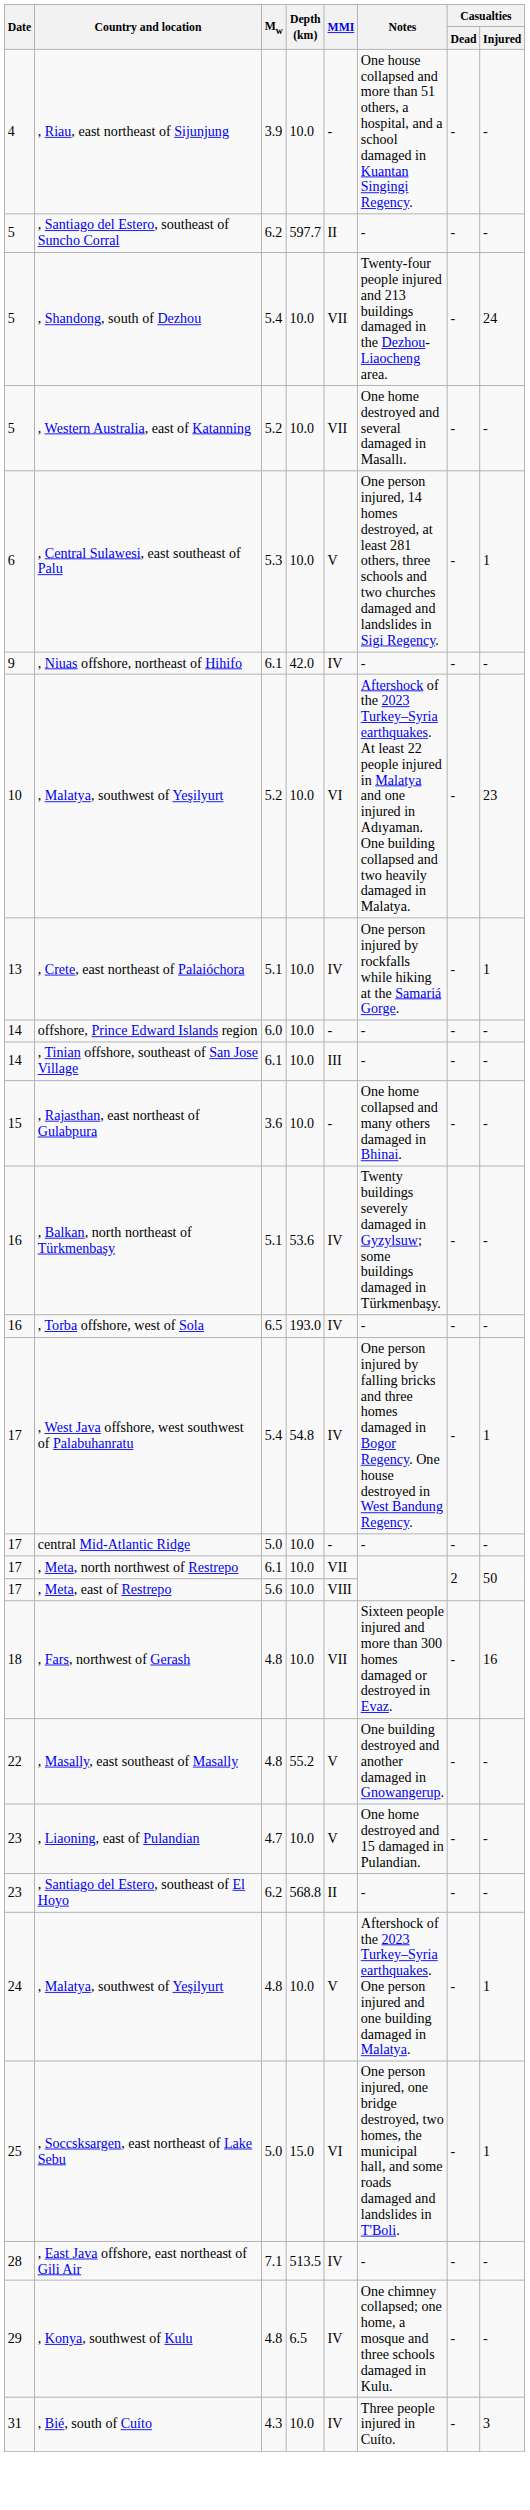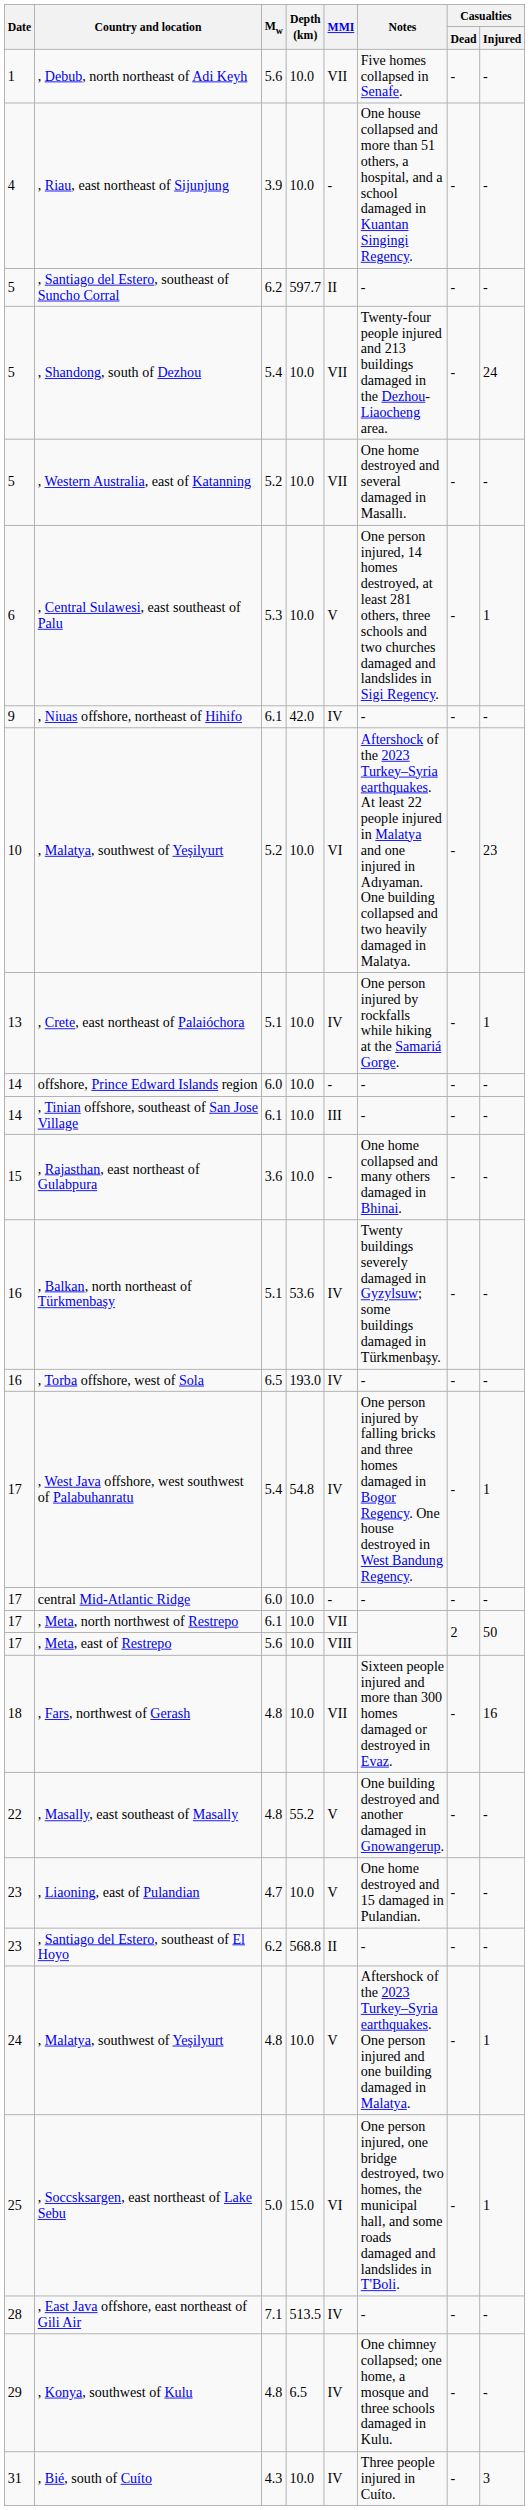 <table class="wikitable sortable" style="border:1px black;  margin-left:1em;">
 <tr>
 <th rowspan="2"><small>Date</small></th>
 <th rowspan="2" style="width: 310px"><small>Country and location</small></th>
 <th rowspan="2"><small>M<sub>w</sub></small></th>
 <th rowspan="2"><small>Depth (km)</small></th>
 <th rowspan="2"><small><a href='#'>MMI</a></small></th>
 <th rowspan="2" class="unsortable"><small>Notes</small></th>
 <th colspan="2"><small>Casualties</small></th>
 </tr>
 <tr>
 <th><small>Dead</small></th>
 <th><small>Injured</small></th>
+</tr>
+<tr>
+<td>1</td>
+<td>, <a href='#'>Debub</a>,  north northeast of <a href='#'>Adi Keyh</a></td>
+<td>5.6</td>
+<td>10.0</td>
+<td>VII</td>
+<td>Five homes collapsed in <a href='#'>Senafe</a>.</td>
+<td>-</td>
+<td>-</td>
 </tr>
 <tr>
 <td>4</td>
 <td>, <a href='#'>Riau</a>,  east northeast of <a href='#'>Sijunjung</a></td>
 <td>3.9</td>
 <td>10.0</td>
 <td>-</td>
 <td>One house collapsed and more than 51 others, a hospital, and a school damaged in <a href='#'>Kuantan Singingi Regency</a>.</td>
 <td>-</td>
 <td>-</td>
 </tr>
 <tr>
 <td>5</td>
 <td>, <a href='#'>Santiago del Estero</a>,  southeast of <a href='#'>Suncho Corral</a></td>
 <td>6.2</td>
 <td>597.7</td>
 <td>II</td>
 <td>-</td>
 <td>-</td>
 <td>-</td>
 </tr>
 <tr>
 <td>5</td>
 <td>, <a href='#'>Shandong</a>,  south of <a href='#'>Dezhou</a></td>
 <td>5.4</td>
 <td>10.0</td>
 <td>VII</td>
 <td>Twenty-four people injured and 213 buildings damaged in the <a href='#'>Dezhou</a>-<a href='#'>Liaocheng</a> area.</td>
 <td>-</td>
 <td>24</td>
 </tr>
 <tr>
 <td>5</td>
 <td>, <a href='#'>Western Australia</a>,  east of <a href='#'>Katanning</a></td>
 <td>5.2</td>
 <td>10.0</td>
 <td>VII</td>
 <td>One home destroyed and several damaged in Masallı.</td>
 <td>-</td>
 <td>-</td>
 </tr>
 <tr>
 <td>6</td>
 <td>, <a href='#'>Central Sulawesi</a>,  east southeast of <a href='#'>Palu</a></td>
 <td>5.3</td>
 <td>10.0</td>
 <td>V</td>
 <td>One person injured, 14 homes destroyed, at least 281 others, three schools and two churches damaged and landslides in <a href='#'>Sigi Regency</a>.</td>
 <td>-</td>
 <td>1</td>
 </tr>
 <tr>
 <td>9</td>
 <td>, <a href='#'>Niuas</a> offshore,  northeast of <a href='#'>Hihifo</a></td>
 <td>6.1</td>
 <td>42.0</td>
 <td>IV</td>
 <td>-</td>
 <td>-</td>
 <td>-</td>
 </tr>
 <tr>
 <td>10</td>
 <td>, <a href='#'>Malatya</a>,  southwest of <a href='#'>Yeşilyurt</a></td>
 <td>5.2</td>
 <td>10.0</td>
 <td>VI</td>
 <td><a href='#'>Aftershock</a> of the <a href='#'>2023 Turkey–Syria earthquakes</a>. At least 22 people injured in <a href='#'>Malatya</a> and one injured in Adıyaman. One building collapsed and two heavily damaged in Malatya.</td>
 <td>-</td>
 <td>23</td>
 </tr>
 <tr>
 <td>13</td>
 <td>, <a href='#'>Crete</a>,  east northeast of <a href='#'>Palaióchora</a></td>
 <td>5.1</td>
 <td>10.0</td>
 <td>IV</td>
 <td>One person injured by rockfalls while hiking at the <a href='#'>Samariá Gorge</a>.</td>
 <td>-</td>
 <td>1</td>
 </tr>
 <tr>
 <td>14</td>
 <td> offshore, <a href='#'>Prince Edward Islands</a> region</td>
 <td>6.0</td>
 <td>10.0</td>
 <td>-</td>
 <td>-</td>
 <td>-</td>
 <td>-</td>
 </tr>
 <tr>
 <td>14</td>
 <td>, <a href='#'>Tinian</a> offshore,  southeast of <a href='#'>San Jose Village</a></td>
 <td>6.1</td>
 <td>10.0</td>
 <td>III</td>
 <td>-</td>
 <td>-</td>
 <td>-</td>
 </tr>
 <tr>
 <td>15</td>
 <td>, <a href='#'>Rajasthan</a>,  east northeast of <a href='#'>Gulabpura</a></td>
 <td>3.6</td>
 <td>10.0</td>
 <td>-</td>
 <td>One home collapsed and many others damaged in <a href='#'>Bhinai</a>.</td>
 <td>-</td>
 <td>-</td>
 </tr>
 <tr>
 <td>16</td>
 <td>, <a href='#'>Balkan</a>,  north northeast of <a href='#'>Türkmenbaşy</a></td>
 <td>5.1</td>
 <td>53.6</td>
 <td>IV</td>
 <td>Twenty buildings severely damaged in <a href='#'>Gyzylsuw</a>; some buildings damaged in Türkmenbaşy.</td>
 <td>-</td>
 <td>-</td>
 </tr>
 <tr>
 <td>16</td>
 <td>, <a href='#'>Torba</a> offshore,  west of <a href='#'>Sola</a></td>
 <td>6.5</td>
 <td>193.0</td>
 <td>IV</td>
 <td>-</td>
 <td>-</td>
 <td>-</td>
 </tr>
 <tr>
 <td>17</td>
 <td>, <a href='#'>West Java</a> offshore,  west southwest of <a href='#'>Palabuhanratu</a></td>
 <td>5.4</td>
 <td>54.8</td>
 <td>IV</td>
 <td>One person injured by falling bricks and three homes damaged in <a href='#'>Bogor Regency</a>. One house destroyed in <a href='#'>West Bandung Regency</a>.</td>
 <td>-</td>
 <td>1</td>
 </tr>
 <tr>
 <td>17</td>
 <td>central <a href='#'>Mid-Atlantic Ridge</a></td>
-<td>5.0</td>
+<td>6.0</td>
 <td>10.0</td>
 <td>-</td>
 <td>-</td>
 <td>-</td>
 <td>-</td>
 </tr>
 <tr>
 <td>17</td>
 <td>, <a href='#'>Meta</a>,  north northwest of <a href='#'>Restrepo</a></td>
 <td>6.1</td>
 <td>10.0</td>
 <td>VII</td>
 <td rowspan="2"></td>
 <td rowspan="2">2</td>
 <td rowspan="2">50</td>
 </tr>
 <tr>
 <td>17</td>
 <td>, <a href='#'>Meta</a>,  east of <a href='#'>Restrepo</a></td>
 <td>5.6</td>
 <td>10.0</td>
 <td>VIII</td>
 </tr>
 <tr>
 <td>18</td>
 <td>, <a href='#'>Fars</a>,  northwest of <a href='#'>Gerash</a></td>
 <td>4.8</td>
 <td>10.0</td>
 <td>VII</td>
 <td>Sixteen people injured and more than 300 homes damaged or destroyed in <a href='#'>Evaz</a>.</td>
 <td>-</td>
 <td>16</td>
 </tr>
 <tr>
 <td>22</td>
 <td>, <a href='#'>Masally</a>,  east southeast of <a href='#'>Masally</a></td>
 <td>4.8</td>
 <td>55.2</td>
 <td>V</td>
 <td>One building destroyed and another damaged in <a href='#'>Gnowangerup</a>.</td>
 <td>-</td>
 <td>-</td>
 </tr>
 <tr>
 <td>23</td>
 <td>, <a href='#'>Liaoning</a>,  east of <a href='#'>Pulandian</a></td>
 <td>4.7</td>
 <td>10.0</td>
 <td>V</td>
 <td>One home destroyed and 15 damaged in Pulandian.</td>
 <td>-</td>
 <td>-</td>
 </tr>
 <tr>
 <td>23</td>
 <td>, <a href='#'>Santiago del Estero</a>,  southeast of <a href='#'>El Hoyo</a></td>
 <td>6.2</td>
 <td>568.8</td>
 <td>II</td>
 <td>-</td>
 <td>-</td>
 <td>-</td>
 </tr>
 <tr>
 <td>24</td>
 <td>, <a href='#'>Malatya</a>,  southwest of <a href='#'>Yeşilyurt</a></td>
 <td>4.8</td>
 <td>10.0</td>
 <td>V</td>
 <td>Aftershock of the <a href='#'>2023 Turkey–Syria earthquakes</a>. One person injured and one building damaged in <a href='#'>Malatya</a>.</td>
 <td>-</td>
 <td>1</td>
 </tr>
 <tr>
 <td>25</td>
 <td>, <a href='#'>Soccsksargen</a>,  east northeast of <a href='#'>Lake Sebu</a></td>
 <td>5.0</td>
 <td>15.0</td>
 <td>VI</td>
 <td>One person injured, one bridge destroyed, two homes, the municipal hall, and some roads damaged and landslides in <a href='#'>T'Boli</a>.</td>
 <td>-</td>
 <td>1</td>
 </tr>
 <tr>
 <td>28</td>
 <td>, <a href='#'>East Java</a> offshore,  east northeast of <a href='#'>Gili Air</a></td>
 <td>7.1</td>
 <td>513.5</td>
 <td>IV</td>
 <td>-</td>
 <td>-</td>
 <td>-</td>
 </tr>
 <tr>
 <td>29</td>
 <td>, <a href='#'>Konya</a>,  southwest of <a href='#'>Kulu</a></td>
 <td>4.8</td>
 <td>6.5</td>
 <td>IV</td>
 <td>One chimney collapsed; one home, a mosque and three schools damaged in Kulu.</td>
 <td>-</td>
 <td>-</td>
 </tr>
 <tr>
 <td>31</td>
 <td>, <a href='#'>Bié</a>,  south of <a href='#'>Cuíto</a></td>
 <td>4.3</td>
 <td>10.0</td>
 <td>IV</td>
 <td>Three people injured in Cuíto.</td>
 <td>-</td>
 <td>3</td>
 </tr>
 <tr>
 </tr>
 </table>
